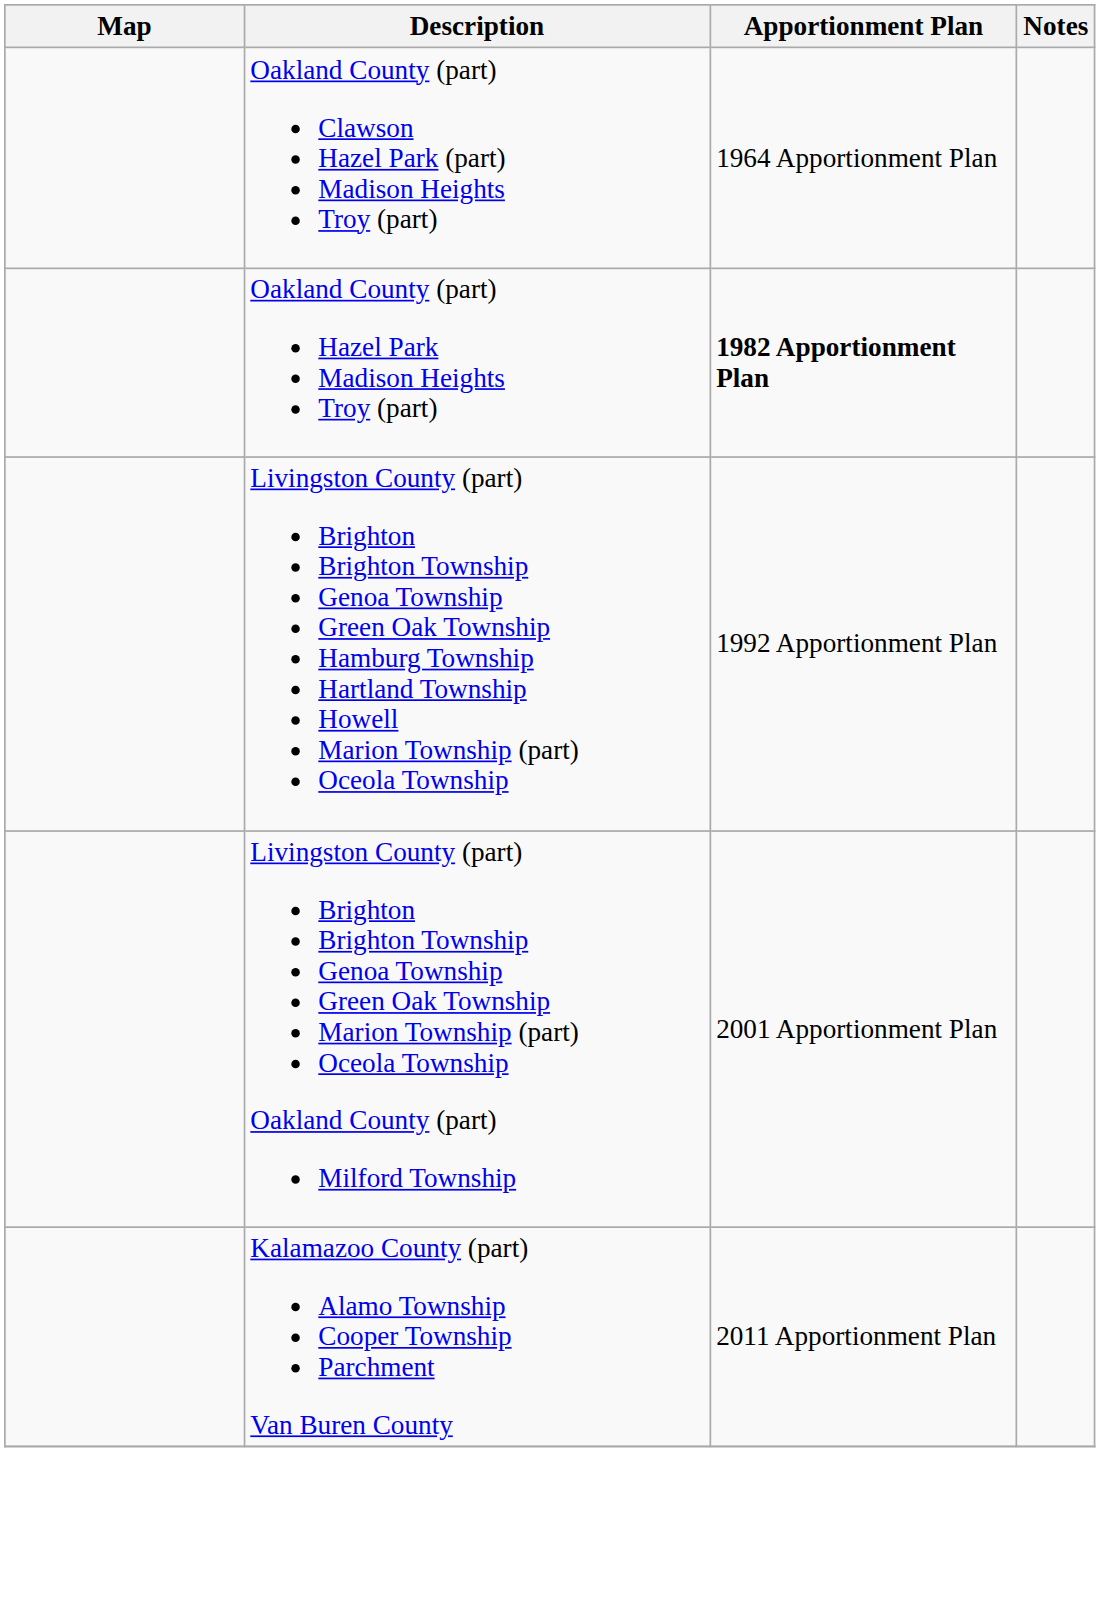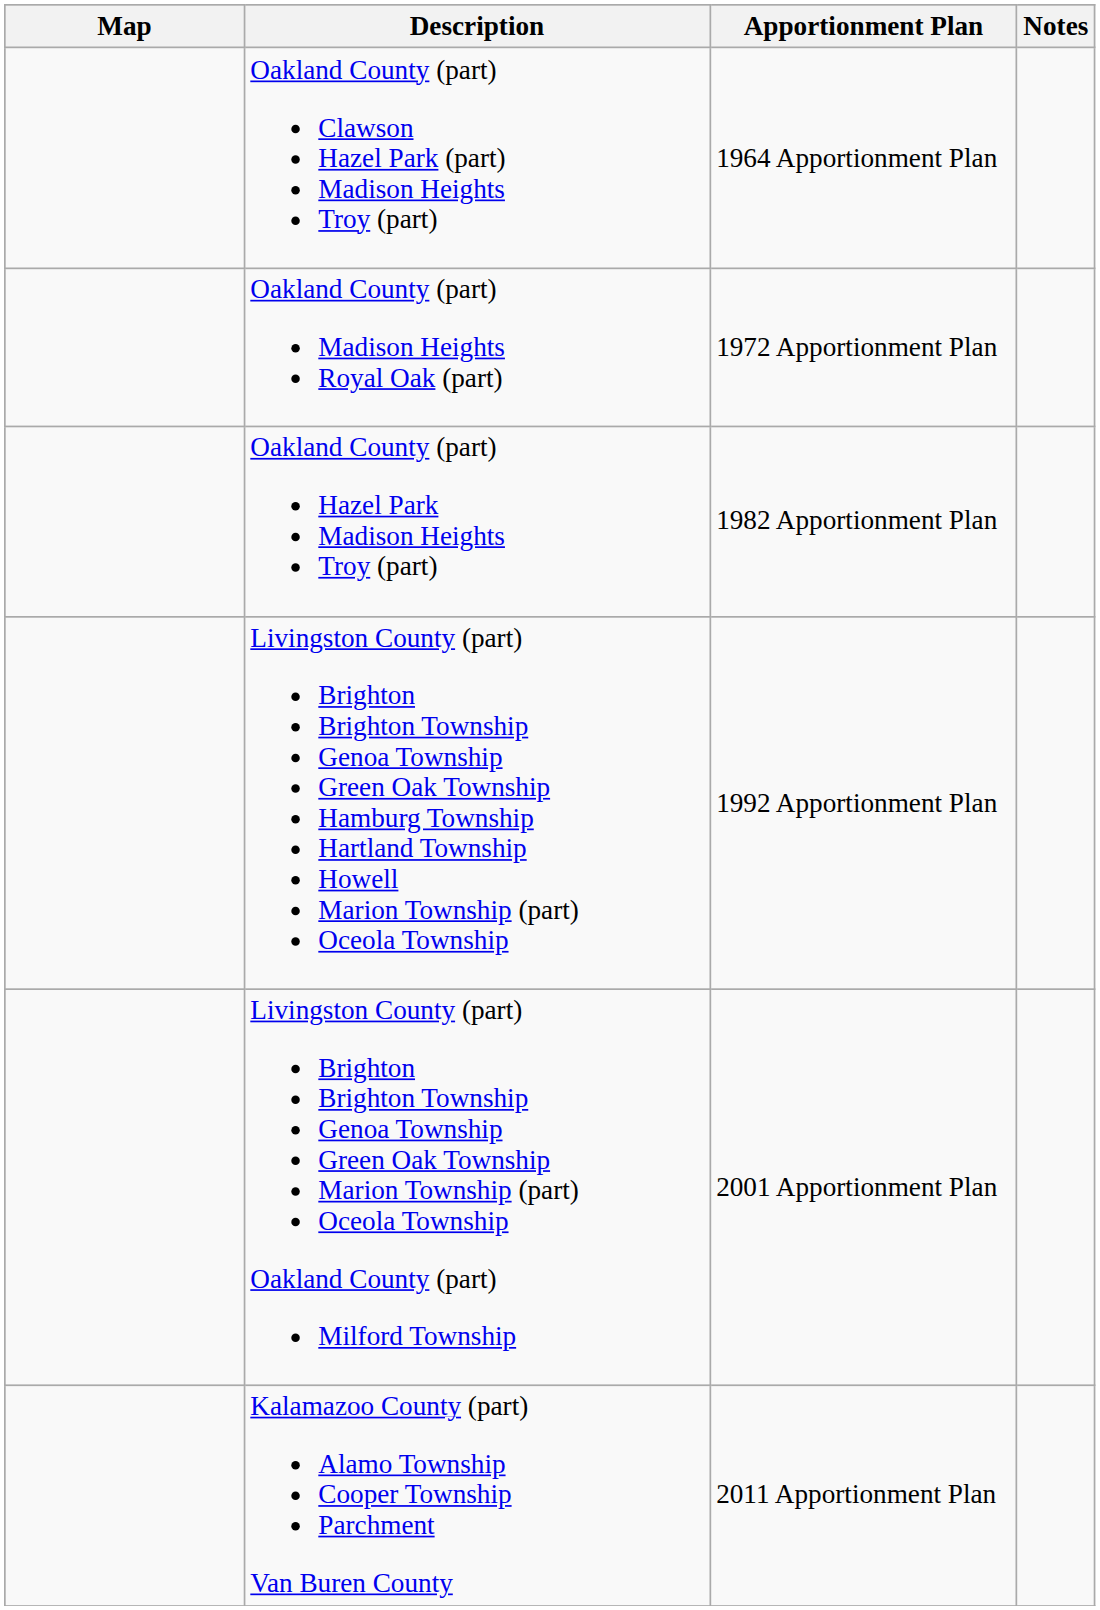 <table class="wikitable sortable">
 <tr>
 <th style="width:100pt;">Map</th>
 <th style="width:200pt;">Description</th>
 <th style="width:130pt;">Apportionment Plan</th>
 <th style="width:15pt;">Notes</th>
 </tr>
 <tr>
 <td></td>
 <td><a href='#'>Oakland County</a> (part)<br><ul><li><a href='#'>Clawson</a></li><li><a href='#'>Hazel Park</a> (part)</li><li><a href='#'>Madison Heights</a></li><li><a href='#'>Troy</a> (part)</li></ul></td>
 <td>1964 Apportionment Plan</td>
 <td></td>
 </tr>
 <tr>
 <td></td>
+<td><a href='#'>Oakland County</a> (part)<br><ul><li><a href='#'>Madison Heights</a></li><li><a href='#'>Royal Oak</a> (part)</li></ul></td>
+<td>1972 Apportionment Plan</td>
+<td></td>
+</tr>
+<tr>
+<td></td>
 <td><a href='#'>Oakland County</a> (part)<br><ul><li><a href='#'>Hazel Park</a></li><li><a href='#'>Madison Heights</a></li><li><a href='#'>Troy</a> (part)</li></ul></td>
-<td><strong>1982 Apportionment Plan</strong></td>
+<td>1982 Apportionment Plan</td>
 <td></td>
 </tr>
 <tr>
 <td></td>
 <td><a href='#'>Livingston County</a> (part)<br><ul><li><a href='#'>Brighton</a></li><li><a href='#'>Brighton Township</a></li><li><a href='#'>Genoa Township</a></li><li><a href='#'>Green Oak Township</a></li><li><a href='#'>Hamburg Township</a></li><li><a href='#'>Hartland Township</a></li><li><a href='#'>Howell</a></li><li><a href='#'>Marion Township</a> (part)</li><li><a href='#'>Oceola Township</a></li></ul></td>
 <td>1992 Apportionment Plan</td>
 <td></td>
 </tr>
 <tr>
 <td></td>
 <td><a href='#'>Livingston County</a> (part)<br><ul><li><a href='#'>Brighton</a></li><li><a href='#'>Brighton Township</a></li><li><a href='#'>Genoa Township</a></li><li><a href='#'>Green Oak Township</a></li><li><a href='#'>Marion Township</a> (part)</li><li><a href='#'>Oceola Township</a></li></ul><a href='#'>Oakland County</a> (part)<ul><li><a href='#'>Milford Township</a></li></ul></td>
 <td>2001 Apportionment Plan</td>
 <td></td>
 </tr>
 <tr>
 <td></td>
 <td><a href='#'>Kalamazoo County</a> (part)<br><ul><li><a href='#'>Alamo Township</a></li><li><a href='#'>Cooper Township</a></li><li><a href='#'>Parchment</a></li></ul><a href='#'>Van Buren County</a></td>
 <td>2011 Apportionment Plan</td>
 <td></td>
 </tr>
 <tr>
 </tr>
 </table>
